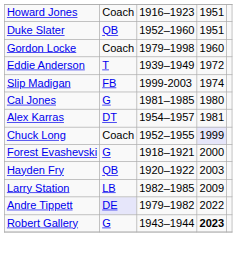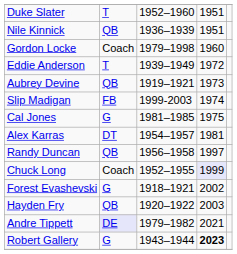 <table class="wikitable">
 <tr>
 </tr>
 <tr>
-<td><a href='#'>Howard Jones</a></td>
-<td>Coach</td>
-<td>1916–1923</td>
+<td><a href='#'>Duke Slater</a></td>
+<td><a href='#'>T</a></td>
+<td>1952–1960</td>
 <td>1951</td>
 <td></td>
 </tr>
 <tr>
-<td><a href='#'>Duke Slater</a></td>
+<td><a href='#'>Nile Kinnick</a></td>
 <td><a href='#'>QB</a></td>
-<td>1952–1960</td>
+<td>1936–1939</td>
 <td>1951</td>
 <td></td>
 </tr>
 <tr>
 <td><a href='#'>Gordon Locke</a></td>
 <td>Coach</td>
 <td>1979–1998</td>
 <td>1960</td>
 <td></td>
 </tr>
 <tr>
 <td><a href='#'>Eddie Anderson</a></td>
 <td><a href='#'>T</a></td>
 <td>1939–1949</td>
 <td>1972</td>
 <td></td>
 </tr>
 <tr>
+<td><a href='#'>Aubrey Devine</a></td>
+<td><a href='#'>QB</a></td>
+<td>1919–1921</td>
+<td>1973</td>
+<td></td>
+</tr>
+<tr>
 <td><a href='#'>Slip Madigan</a></td>
 <td><a href='#'>FB</a></td>
 <td>1999-2003</td>
 <td>1974</td>
 <td></td>
 </tr>
 <tr>
 <td><a href='#'>Cal Jones</a></td>
 <td><a href='#'>G</a></td>
 <td>1981–1985</td>
-<td>1980</td>
+<td>1975</td>
 <td></td>
 </tr>
 <tr>
 <td><a href='#'>Alex Karras</a></td>
 <td><a href='#'>DT</a></td>
 <td>1954–1957</td>
 <td>1981</td>
+<td></td>
+</tr>
+<tr>
+<td><a href='#'>Randy Duncan</a></td>
+<td><a href='#'>QB</a></td>
+<td>1956–1958</td>
+<td>1997</td>
 <td></td>
 </tr>
 <tr>
 <td><a href='#'>Chuck Long</a></td>
 <td>Coach</td>
 <td>1952–1955</td>
 <td style="background: lavender;">1999</td>
 <td></td>
 </tr>
 <tr>
 <td><a href='#'>Forest Evashevski</a></td>
 <td><a href='#'>G</a></td>
 <td>1918–1921</td>
-<td>2000</td>
+<td>2002</td>
 <td></td>
 </tr>
 <tr>
 <td><a href='#'>Hayden Fry</a></td>
 <td><a href='#'>QB</a></td>
 <td>1920–1922</td>
 <td>2003</td>
 <td></td>
 </tr>
 <tr>
-<td><a href='#'>Larry Station</a></td>
-<td><a href='#'>LB</a></td>
-<td>1982–1985</td>
-<td>2009</td>
-<td></td>
-</tr>
-<tr>
 <td><a href='#'>Andre Tippett</a></td>
 <td style="background: lavender;"><a href='#'>DE</a></td>
 <td>1979–1982</td>
-<td>2022</td>
+<td>2021</td>
 <td></td>
 </tr>
 <tr>
 <td><a href='#'>Robert Gallery</a></td>
 <td><a href='#'>G</a></td>
 <td>1943–1944</td>
 <td><strong>2023</strong></td>
 <td></td>
 </tr>
 <tr>
 </tr>
 </table>
